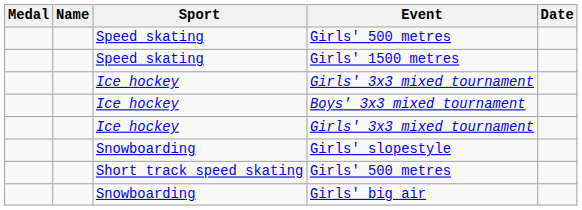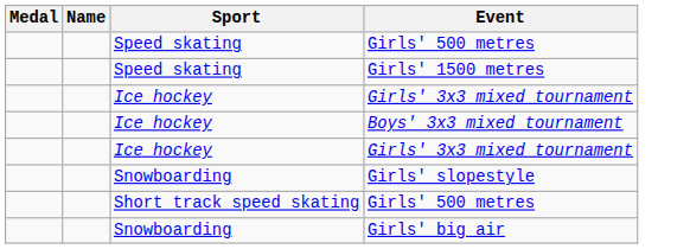 <table class="wikitable sortable" style="font-size:95%;">
 <tr>
 <th>Medal</th>
 <th>Name</th>
 <th>Sport</th>
 <th>Event</th>
-<th>Date</th>
 </tr>
 <tr>
 <td></td>
 <td></td>
 <td><a href='#'>Speed skating</a></td>
 <td><a href='#'>Girls' 500 metres</a></td>
-<td></td>
 </tr>
 <tr>
 <td></td>
 <td></td>
 <td><a href='#'>Speed skating</a></td>
 <td><a href='#'>Girls' 1500 metres</a></td>
-<td></td>
 </tr>
 <tr>
 <td><em></em></td>
 <td><em></em></td>
 <td><em><a href='#'>Ice hockey</a></em></td>
 <td><em><a href='#'>Girls' 3x3 mixed tournament</a></em></td>
-<td><em></em></td>
 </tr>
 <tr>
 <td><em></em></td>
 <td><em></em></td>
 <td><em><a href='#'>Ice hockey</a></em></td>
 <td><em><a href='#'>Boys' 3x3 mixed tournament</a></em></td>
-<td><em></em></td>
 </tr>
 <tr>
 <td><em></em></td>
 <td><em></em></td>
 <td><em><a href='#'>Ice hockey</a></em></td>
 <td><em><a href='#'>Girls' 3x3 mixed tournament</a></em></td>
-<td><em></em></td>
 </tr>
 <tr>
 <td></td>
 <td></td>
 <td><a href='#'>Snowboarding</a></td>
 <td><a href='#'>Girls' slopestyle</a></td>
-<td></td>
 </tr>
 <tr>
 <td></td>
 <td></td>
 <td><a href='#'>Short track speed skating</a></td>
 <td><a href='#'>Girls' 500 metres</a></td>
-<td></td>
 </tr>
 <tr>
 <td></td>
 <td></td>
 <td><a href='#'>Snowboarding</a></td>
 <td><a href='#'>Girls' big air</a></td>
-<td></td>
 </tr>
 </table>
